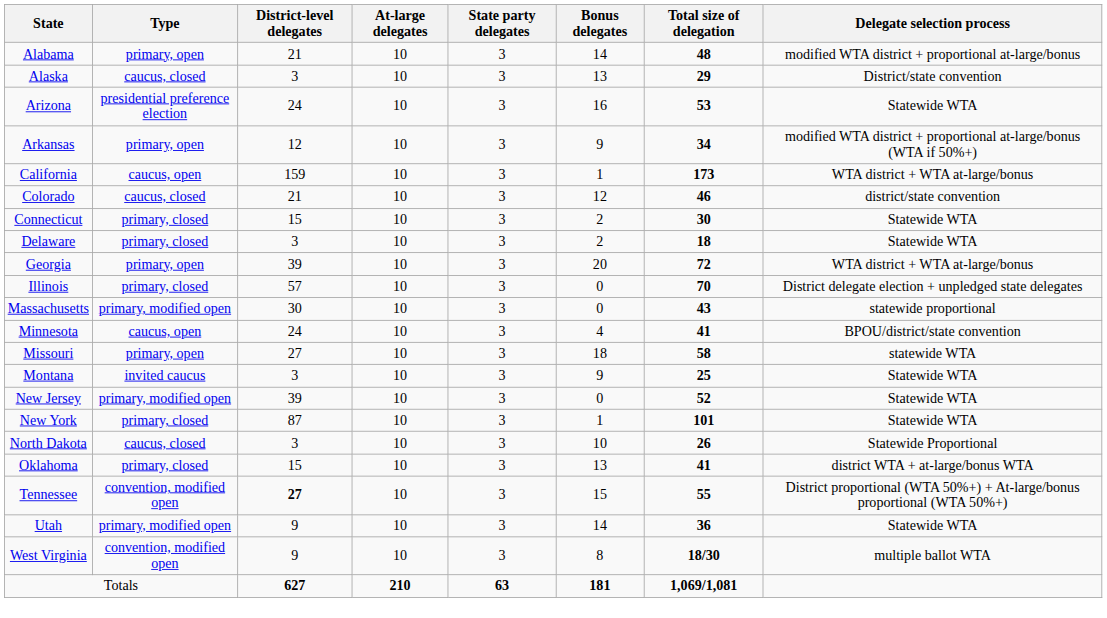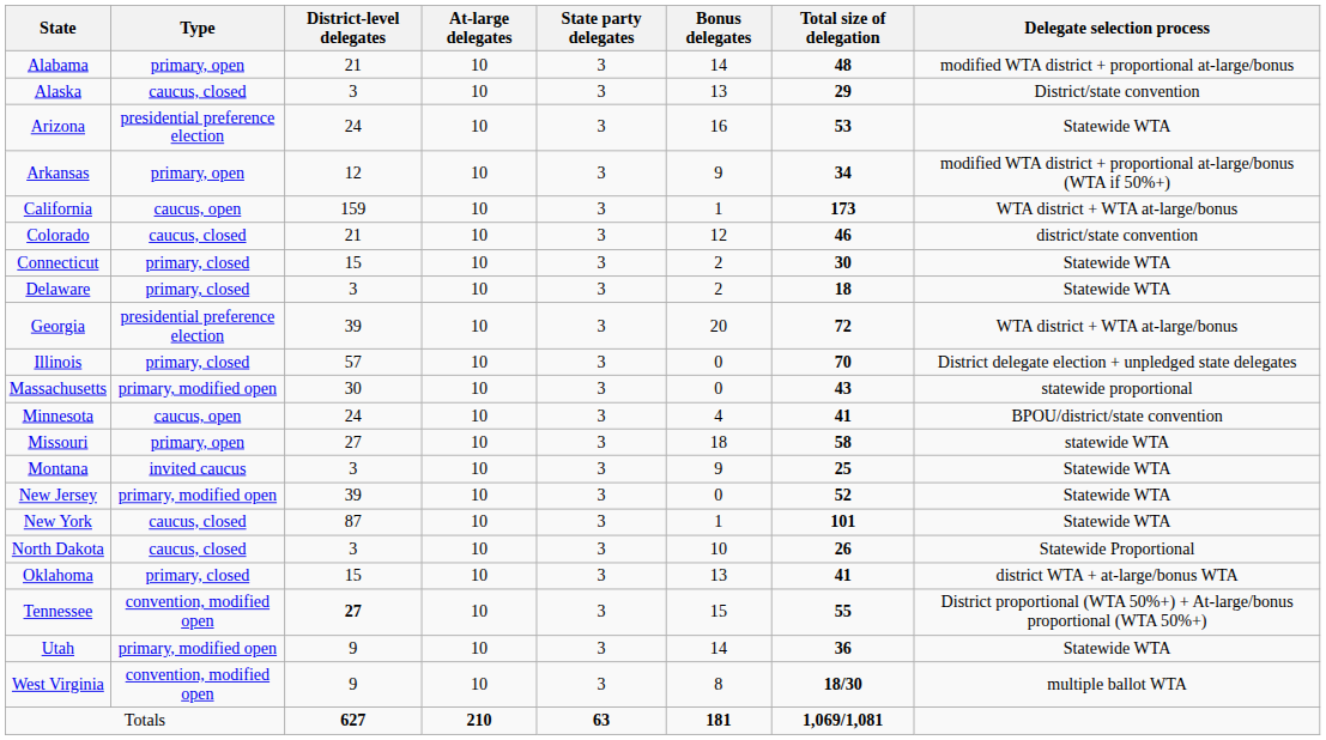 <table class="wikitable">
 <tr>
 <th>State</th>
 <th>Type</th>
 <th>District-level delegates</th>
 <th>At-large delegates</th>
 <th>State party delegates</th>
 <th>Bonus delegates</th>
 <th>Total size of delegation</th>
 <th>Delegate selection process</th>
 </tr>
 <tr align=center>
 <td><a href='#'>Alabama</a></td>
 <td><a href='#'>primary, open</a></td>
 <td>21</td>
 <td>10</td>
 <td>3</td>
 <td>14</td>
 <td><strong>48</strong></td>
 <td>modified WTA district + proportional at-large/bonus</td>
 </tr>
 <tr align=center>
 <td><a href='#'>Alaska</a></td>
 <td><a href='#'>caucus, closed</a></td>
 <td>3</td>
 <td>10</td>
 <td>3</td>
 <td>13</td>
 <td><strong>29</strong></td>
 <td>District/state convention</td>
 </tr>
 <tr align=center>
 <td><a href='#'>Arizona</a></td>
 <td><a href='#'>presidential preference election</a></td>
 <td>24</td>
 <td>10</td>
 <td>3</td>
 <td>16</td>
 <td><strong>53</strong></td>
 <td>Statewide WTA</td>
 </tr>
 <tr align=center>
 <td><a href='#'>Arkansas</a></td>
 <td><a href='#'>primary, open</a></td>
 <td>12</td>
 <td>10</td>
 <td>3</td>
 <td>9</td>
 <td><strong>34</strong></td>
 <td>modified WTA district + proportional at-large/bonus (WTA if 50%+)</td>
 </tr>
 <tr align=center>
 <td><a href='#'>California</a></td>
 <td><a href='#'>caucus, open</a></td>
 <td>159</td>
 <td>10</td>
 <td>3</td>
 <td>1</td>
 <td><strong>173</strong></td>
 <td>WTA district + WTA at-large/bonus</td>
 </tr>
 <tr align=center>
 <td><a href='#'>Colorado</a></td>
 <td><a href='#'>caucus, closed</a></td>
 <td>21</td>
 <td>10</td>
 <td>3</td>
 <td>12</td>
 <td><strong>46</strong></td>
 <td>district/state convention</td>
 </tr>
 <tr align=center>
 <td><a href='#'>Connecticut</a></td>
 <td><a href='#'>primary, closed</a></td>
 <td>15</td>
 <td>10</td>
 <td>3</td>
 <td>2</td>
 <td><strong>30</strong></td>
 <td>Statewide WTA</td>
 </tr>
 <tr align=center>
 <td><a href='#'>Delaware</a></td>
 <td><a href='#'>primary, closed</a></td>
 <td>3</td>
 <td>10</td>
 <td>3</td>
 <td>2</td>
 <td><strong>18</strong></td>
 <td>Statewide WTA</td>
 </tr>
 <tr align=center>
 <td><a href='#'>Georgia</a></td>
-<td><a href='#'>primary, open</a></td>
+<td><a href='#'>presidential preference election</a></td>
 <td>39</td>
 <td>10</td>
 <td>3</td>
 <td>20</td>
 <td><strong>72</strong></td>
 <td>WTA district + WTA at-large/bonus</td>
 </tr>
 <tr align=center>
 <td><a href='#'>Illinois</a></td>
 <td><a href='#'>primary, closed</a></td>
 <td>57</td>
 <td>10</td>
 <td>3</td>
 <td>0</td>
 <td><strong>70</strong></td>
 <td>District delegate election + unpledged state delegates</td>
 </tr>
 <tr align=center>
 <td><a href='#'>Massachusetts</a></td>
 <td><a href='#'>primary, modified open</a></td>
 <td>30</td>
 <td>10</td>
 <td>3</td>
 <td>0</td>
 <td><strong>43</strong></td>
 <td>statewide proportional</td>
 </tr>
 <tr align=center>
 <td><a href='#'>Minnesota</a></td>
 <td><a href='#'>caucus, open</a></td>
 <td>24</td>
 <td>10</td>
 <td>3</td>
 <td>4</td>
 <td><strong>41</strong></td>
 <td>BPOU/district/state convention</td>
 </tr>
 <tr align=center>
 <td><a href='#'>Missouri</a></td>
 <td><a href='#'>primary, open</a></td>
 <td>27</td>
 <td>10</td>
 <td>3</td>
 <td>18</td>
 <td><strong>58</strong></td>
 <td>statewide WTA</td>
 </tr>
 <tr align=center>
 <td><a href='#'>Montana</a></td>
 <td><a href='#'>invited caucus</a></td>
 <td>3</td>
 <td>10</td>
 <td>3</td>
 <td>9</td>
 <td><strong>25</strong></td>
 <td>Statewide WTA</td>
 </tr>
 <tr align=center>
 <td><a href='#'>New Jersey</a></td>
 <td><a href='#'>primary, modified open</a></td>
 <td>39</td>
 <td>10</td>
 <td>3</td>
 <td>0</td>
 <td><strong>52</strong></td>
 <td>Statewide WTA</td>
 </tr>
 <tr align=center>
 <td><a href='#'>New York</a></td>
-<td><a href='#'>primary, closed</a></td>
+<td><a href='#'>caucus, closed</a></td>
 <td>87</td>
 <td>10</td>
 <td>3</td>
 <td>1</td>
 <td><strong>101</strong></td>
 <td>Statewide WTA</td>
 </tr>
 <tr align=center>
 <td><a href='#'>North Dakota</a></td>
 <td><a href='#'>caucus, closed</a></td>
 <td>3</td>
 <td>10</td>
 <td>3</td>
 <td>10</td>
 <td><strong>26</strong></td>
 <td>Statewide Proportional</td>
 </tr>
 <tr align=center>
 <td><a href='#'>Oklahoma</a></td>
 <td><a href='#'>primary, closed</a></td>
 <td>15</td>
 <td>10</td>
 <td>3</td>
 <td>13</td>
 <td><strong>41</strong></td>
 <td>district WTA + at-large/bonus WTA</td>
 </tr>
 <tr align=center>
 <td><a href='#'>Tennessee</a></td>
 <td><a href='#'>convention, modified open</a></td>
 <td><strong>27</strong></td>
 <td>10</td>
 <td>3</td>
 <td>15</td>
 <td><strong>55</strong></td>
 <td>District proportional (WTA 50%+) + At-large/bonus proportional (WTA 50%+)</td>
 </tr>
 <tr align=center>
 <td><a href='#'>Utah</a></td>
 <td><a href='#'>primary, modified open</a></td>
 <td>9</td>
 <td>10</td>
 <td>3</td>
 <td>14</td>
 <td><strong>36</strong></td>
 <td>Statewide WTA</td>
 </tr>
 <tr align=center>
 <td><a href='#'>West Virginia</a></td>
 <td><a href='#'>convention, modified open</a></td>
 <td>9</td>
 <td>10</td>
 <td>3</td>
 <td>8</td>
 <td><strong>18/30</strong></td>
 <td>multiple ballot WTA</td>
 </tr>
 <tr align=center>
 <td colspan=2>Totals</td>
 <td><strong>627</strong></td>
 <td><strong>210</strong></td>
 <td><strong>63</strong></td>
 <td><strong>181</strong></td>
 <td><strong>1,069/1,081</strong></td>
 <td></td>
 </tr>
 </table>
